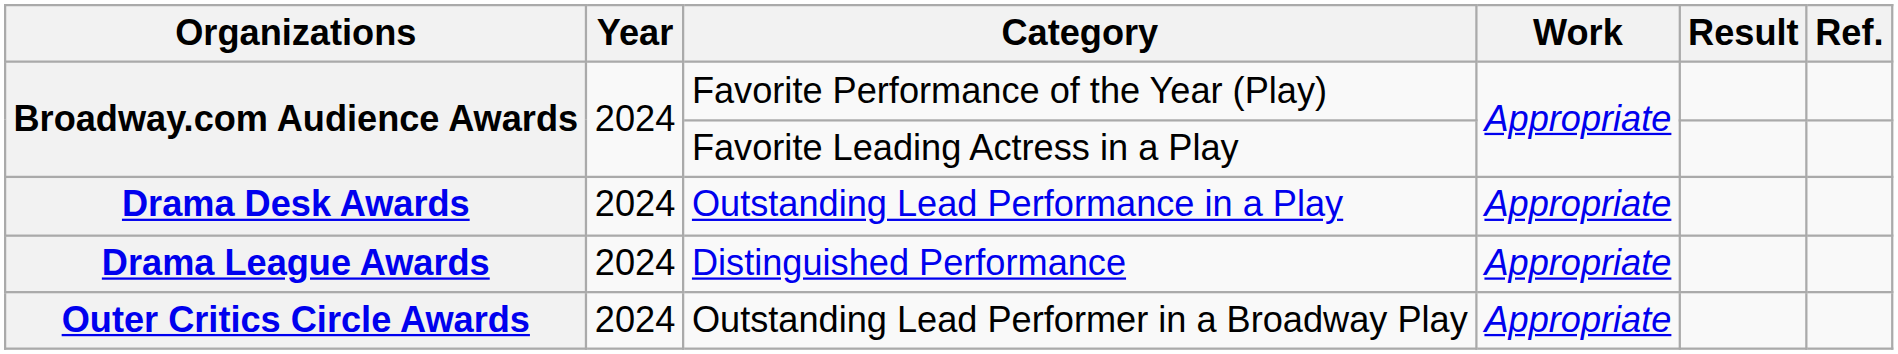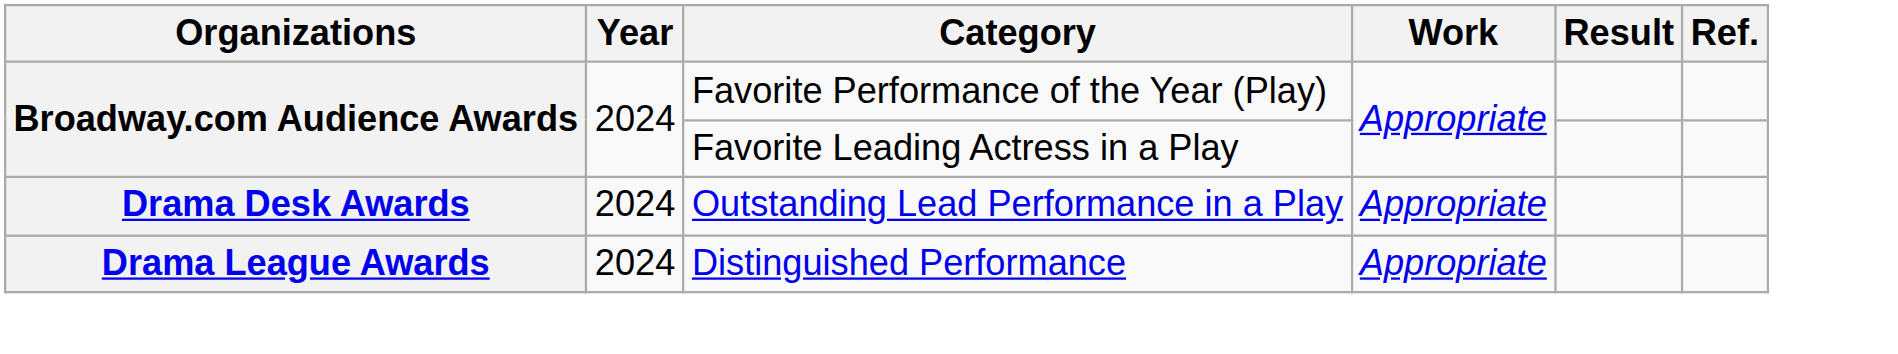 <table class="wikitable sortable plainrowheaders">
 <tr>
 <th>Organizations</th>
 <th>Year</th>
 <th>Category</th>
 <th>Work</th>
 <th>Result</th>
 <th class="unsortable">Ref.</th>
 </tr>
 <tr>
 <th rowspan="2" scope="row">Broadway.com Audience Awards</th>
 <td style="text-align:center;" rowspan="2">2024</td>
 <td>Favorite Performance of the Year (Play)</td>
 <td rowspan="2"><em><a href='#'>Appropriate</a></em></td>
 <td></td>
 <td></td>
 </tr>
 <tr>
 <td>Favorite Leading Actress in a Play</td>
 <td></td>
 <td></td>
 </tr>
 <tr>
 <th rowspan="1" scope="row"><a href='#'>Drama Desk Awards</a></th>
 <td style="text-align:center;">2024</td>
 <td><a href='#'>Outstanding Lead Performance in a Play</a></td>
 <td><em><a href='#'>Appropriate</a></em></td>
 <td></td>
 <td style="text-align:center;"></td>
 </tr>
 <tr>
 <th rowspan="1" scope="row"><a href='#'>Drama League Awards</a></th>
 <td style="text-align:center;">2024</td>
 <td><a href='#'>Distinguished Performance</a></td>
 <td><em><a href='#'>Appropriate</a></em></td>
 <td></td>
 <td style="text-align:center;"></td>
 </tr>
-<tr>
-<th rowspan="1" scope="row"><a href='#'>Outer Critics Circle Awards</a></th>
-<td style="text-align:center;">2024</td>
-<td>Outstanding Lead Performer in a Broadway Play</td>
-<td><em><a href='#'>Appropriate</a></em></td>
-<td></td>
-<td style="text-align:center;"></td>
-</tr>
 </table>
